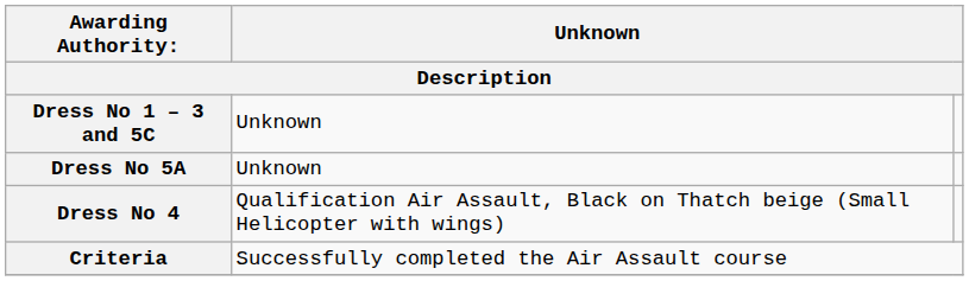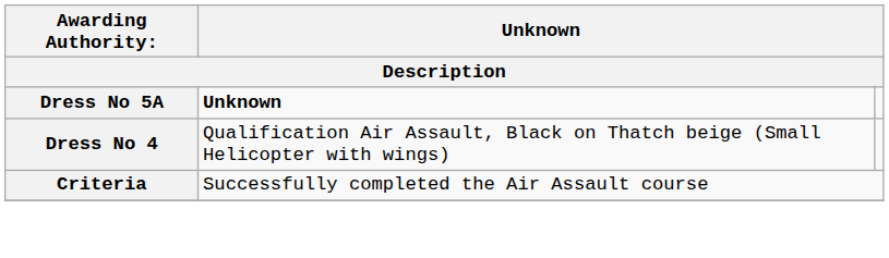 <table class=wikitable style="text-align: left;">
 <tr>
 <th><strong>Awarding Authority</strong>:</th>
 <th colspan="2">Unknown</th>
 </tr>
 <tr>
 <th colspan="3">Description</th>
 </tr>
 <tr>
-<th>Dress No 1 – 3 and 5C</th>
-<td>Unknown</td>
-<td></td>
-</tr>
-<tr>
 <th>Dress No 5A</th>
-<td>Unknown</td>
+<td><strong>Unknown</strong></td>
 <td></td>
 </tr>
 <tr>
 <th>Dress No 4</th>
 <td>Qualification Air Assault, Black on Thatch beige (Small Helicopter with wings)</td>
 <td></td>
 </tr>
 <tr>
 <th>Criteria</th>
 <td colspan="2">Successfully completed the Air Assault course</td>
 </tr>
 <tr>
 </tr>
 </table>
